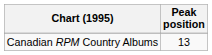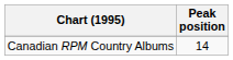 <table class="wikitable sortable">
 <tr>
 <th>Chart (1995)</th>
 <th>Peak<br>position</th>
 </tr>
 <tr>
 </tr>
 <tr>
 </tr>
 <tr>
 <td>Canadian <em>RPM</em> Country Albums</td>
-<td align="center">13</td>
+<td align="center">14</td>
 </tr>
 </table>
